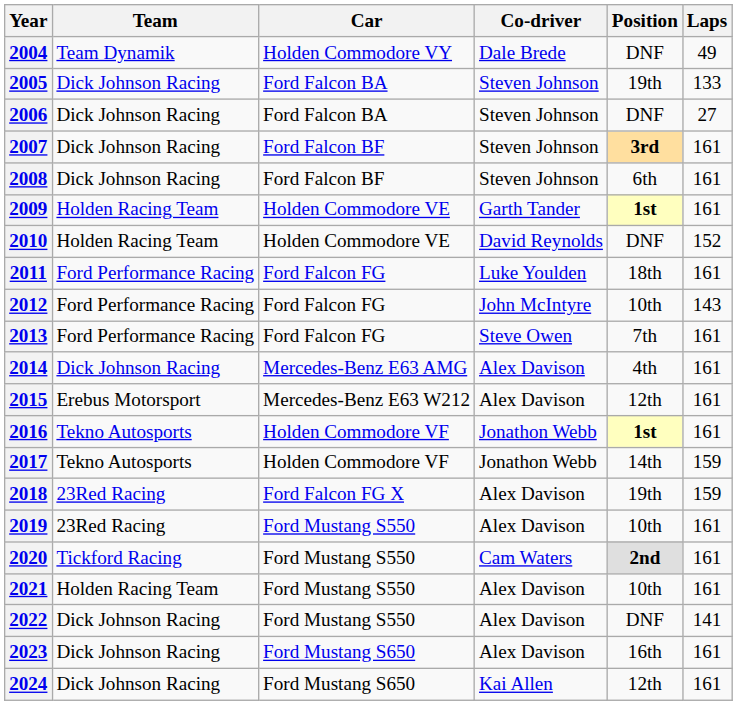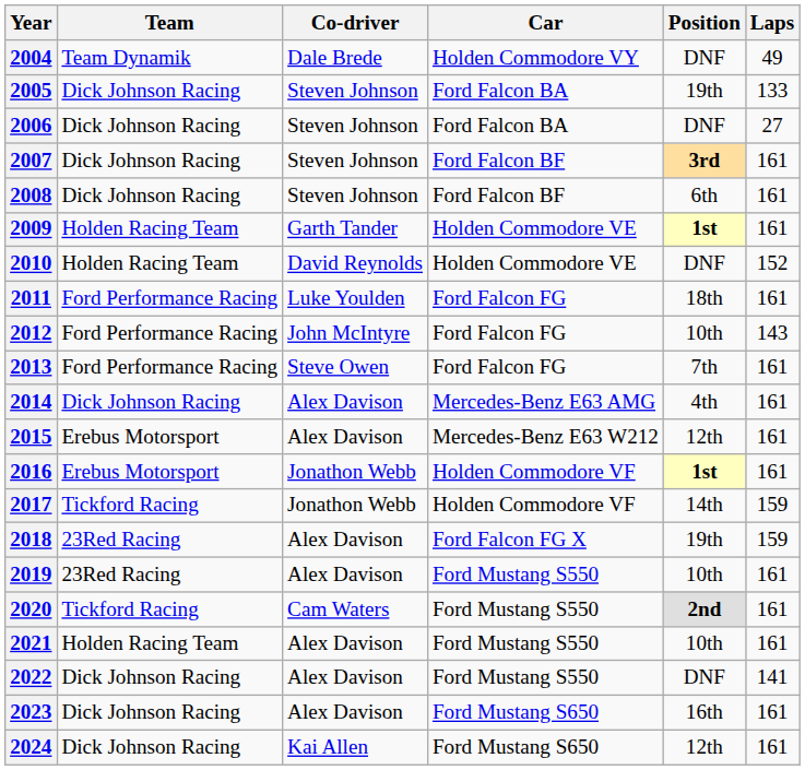 <table class="wikitable" style="font-size: 90%;">
 <tr>
 <th>Year</th>
 <th>Team</th>
+<th>Co-driver</th>
 <th>Car</th>
-<th>Co-driver</th>
 <th>Position</th>
 <th>Laps</th>
 </tr>
 <tr>
 <th><a href='#'>2004</a></th>
 <td><a href='#'>Team Dynamik</a></td>
+<td> <a href='#'>Dale Brede</a></td>
 <td><a href='#'>Holden Commodore VY</a></td>
-<td> <a href='#'>Dale Brede</a></td>
 <td align="center">DNF</td>
 <td align="center">49</td>
 </tr>
 <tr>
 <th><a href='#'>2005</a></th>
 <td><a href='#'>Dick Johnson Racing</a></td>
+<td> <a href='#'>Steven Johnson</a></td>
 <td><a href='#'>Ford Falcon BA</a></td>
-<td> <a href='#'>Steven Johnson</a></td>
 <td align="center">19th</td>
 <td align="center">133</td>
 </tr>
 <tr>
 <th><a href='#'>2006</a></th>
 <td>Dick Johnson Racing</td>
+<td> Steven Johnson</td>
 <td>Ford Falcon BA</td>
-<td> Steven Johnson</td>
 <td align="center">DNF</td>
 <td align="center">27</td>
 </tr>
 <tr>
 <th><a href='#'>2007</a></th>
 <td>Dick Johnson Racing</td>
+<td> Steven Johnson</td>
 <td><a href='#'>Ford Falcon BF</a></td>
-<td> Steven Johnson</td>
 <td align="center" style="background: #ffdf9f"><strong>3rd</strong></td>
 <td align="center">161</td>
 </tr>
 <tr>
 <th><a href='#'>2008</a></th>
 <td>Dick Johnson Racing</td>
+<td> Steven Johnson</td>
 <td>Ford Falcon BF</td>
-<td> Steven Johnson</td>
 <td align="center">6th</td>
 <td align="center">161</td>
 </tr>
 <tr>
 <th><a href='#'>2009</a></th>
 <td><a href='#'>Holden Racing Team</a></td>
+<td> <a href='#'>Garth Tander</a></td>
 <td><a href='#'>Holden Commodore VE</a></td>
-<td> <a href='#'>Garth Tander</a></td>
 <td align="center" style="background: #ffffbf"><strong>1st</strong></td>
 <td align="center">161</td>
 </tr>
 <tr>
 <th><a href='#'>2010</a></th>
 <td>Holden Racing Team</td>
+<td> <a href='#'>David Reynolds</a></td>
 <td>Holden Commodore VE</td>
-<td> <a href='#'>David Reynolds</a></td>
 <td align="center">DNF</td>
 <td align="center">152</td>
 </tr>
 <tr>
 <th><a href='#'>2011</a></th>
 <td><a href='#'>Ford Performance Racing</a></td>
+<td> <a href='#'>Luke Youlden</a></td>
 <td><a href='#'>Ford Falcon FG</a></td>
-<td> <a href='#'>Luke Youlden</a></td>
 <td align="center">18th</td>
 <td align="center">161</td>
 </tr>
 <tr>
 <th><a href='#'>2012</a></th>
 <td>Ford Performance Racing</td>
+<td> <a href='#'>John McIntyre</a></td>
 <td>Ford Falcon FG</td>
-<td> <a href='#'>John McIntyre</a></td>
 <td align="center">10th</td>
 <td align="center">143</td>
 </tr>
 <tr>
 <th><a href='#'>2013</a></th>
 <td>Ford Performance Racing</td>
+<td> <a href='#'>Steve Owen</a></td>
 <td>Ford Falcon FG</td>
-<td> <a href='#'>Steve Owen</a></td>
 <td align="center">7th</td>
 <td align="center">161</td>
 </tr>
 <tr>
 <th><a href='#'>2014</a></th>
 <td><a href='#'>Dick Johnson Racing</a></td>
+<td> <a href='#'>Alex Davison</a></td>
 <td><a href='#'>Mercedes-Benz E63 AMG</a></td>
-<td> <a href='#'>Alex Davison</a></td>
 <td align="center">4th</td>
 <td align="center">161</td>
 </tr>
 <tr>
 <th><a href='#'>2015</a></th>
 <td>Erebus Motorsport</td>
+<td> Alex Davison</td>
 <td>Mercedes-Benz E63 W212</td>
-<td> Alex Davison</td>
 <td align="center">12th</td>
 <td align="center">161</td>
 </tr>
 <tr>
 <th><a href='#'>2016</a></th>
-<td><a href='#'>Tekno Autosports</a></td>
+<td><a href='#'>Erebus Motorsport</a></td>
+<td> <a href='#'>Jonathon Webb</a></td>
 <td><a href='#'>Holden Commodore VF</a></td>
-<td> <a href='#'>Jonathon Webb</a></td>
 <td align="center" style="background: #ffffbf"><strong>1st</strong></td>
 <td align="center">161</td>
 </tr>
 <tr>
 <th><a href='#'>2017</a></th>
-<td>Tekno Autosports</td>
+<td><a href='#'>Tickford Racing</a></td>
+<td> Jonathon Webb</td>
 <td>Holden Commodore VF</td>
-<td> Jonathon Webb</td>
 <td align="center">14th</td>
 <td align="center">159</td>
 </tr>
 <tr>
 <th><a href='#'>2018</a></th>
 <td><a href='#'>23Red Racing</a></td>
+<td> Alex Davison</td>
 <td><a href='#'>Ford Falcon FG X</a></td>
-<td> Alex Davison</td>
 <td align="center">19th</td>
 <td align="center">159</td>
 </tr>
 <tr>
 <th><a href='#'>2019</a></th>
 <td>23Red Racing</td>
+<td> Alex Davison</td>
 <td><a href='#'>Ford Mustang S550</a></td>
-<td> Alex Davison</td>
 <td align="center">10th</td>
 <td align="center">161</td>
 </tr>
 <tr>
 <th><a href='#'>2020</a></th>
 <td><a href='#'>Tickford Racing</a></td>
+<td> <a href='#'>Cam Waters</a></td>
 <td>Ford Mustang S550</td>
-<td> <a href='#'>Cam Waters</a></td>
 <td align="center" style="background: #dfdfdf"><strong>2nd</strong></td>
 <td align="center">161</td>
 </tr>
 <tr>
 <th><a href='#'>2021</a></th>
 <td>Holden Racing Team</td>
+<td> Alex Davison</td>
 <td>Ford Mustang S550</td>
-<td> Alex Davison</td>
 <td align="center">10th</td>
 <td align="center">161</td>
 </tr>
 <tr>
 <th><a href='#'>2022</a></th>
 <td>Dick Johnson Racing</td>
+<td> Alex Davison</td>
 <td>Ford Mustang S550</td>
-<td> Alex Davison</td>
 <td align="center">DNF</td>
 <td align="center">141</td>
 </tr>
 <tr>
 <th><a href='#'>2023</a></th>
 <td>Dick Johnson Racing</td>
+<td> Alex Davison</td>
 <td><a href='#'>Ford Mustang S650</a></td>
-<td> Alex Davison</td>
 <td align="center">16th</td>
 <td align="center">161</td>
 </tr>
 <tr>
 <th><a href='#'>2024</a></th>
 <td>Dick Johnson Racing</td>
+<td> <a href='#'>Kai Allen</a></td>
 <td>Ford Mustang S650</td>
-<td> <a href='#'>Kai Allen</a></td>
 <td align="center">12th</td>
 <td align="center">161</td>
 </tr>
 </table>
